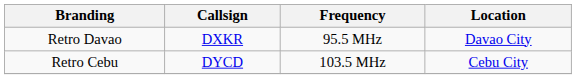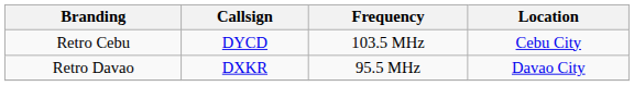 <table class="wikitable" style="width:100%; text-align:center;">
 <tr>
 <th>Branding</th>
 <th>Callsign</th>
 <th>Frequency</th>
 <th>Location</th>
 </tr>
 <tr>
+<td>Retro Cebu</td>
+<td><a href='#'>DYCD</a></td>
+<td>103.5 MHz</td>
+<td><a href='#'>Cebu City</a></td>
+</tr>
+<tr>
 <td>Retro Davao</td>
 <td><a href='#'>DXKR</a></td>
 <td>95.5 MHz</td>
 <td><a href='#'>Davao City</a></td>
 </tr>
 <tr>
-<td>Retro Cebu</td>
-<td><a href='#'>DYCD</a></td>
-<td>103.5 MHz</td>
-<td><a href='#'>Cebu City</a></td>
-</tr>
-<tr>
 </tr>
 </table>
